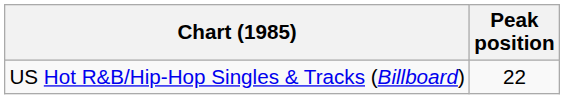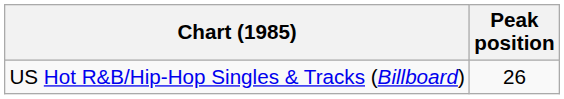 <table Class = "wikitable sortable">
 <tr>
 <th>Chart (1985)</th>
 <th>Peak<br>position</th>
 </tr>
 <tr>
 <td>US <a href='#'>Hot R&B/Hip-Hop Singles & Tracks</a> (<em><a href='#'>Billboard</a></em>)</td>
-<td align=center>22</td>
+<td align=center>26</td>
 </tr>
 </table>
